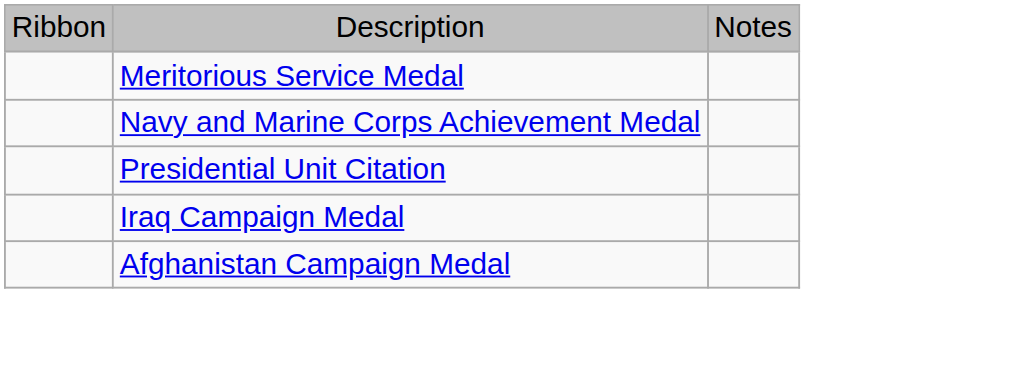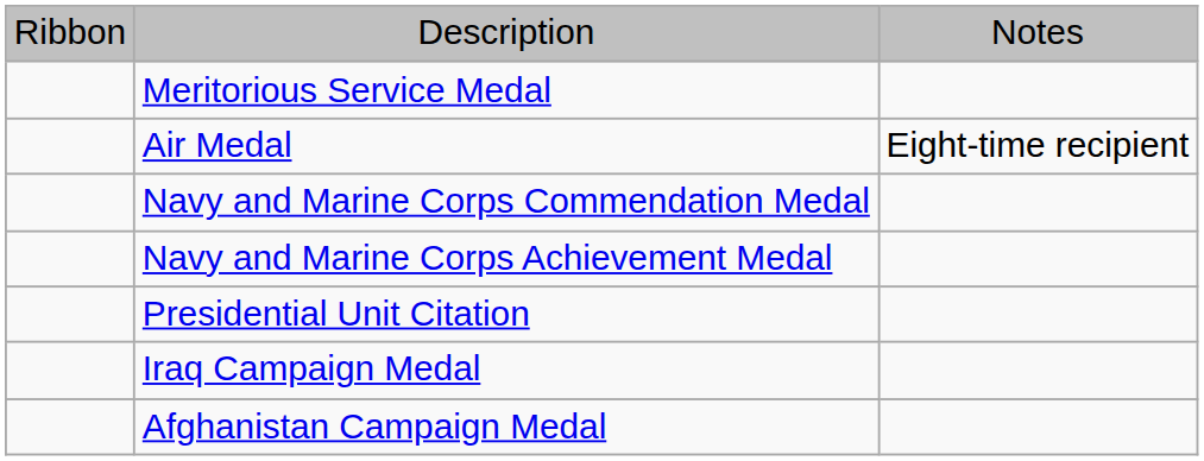 <table class="wikitable">
 <tr style="text-align:center; background:silver;">
 <td>Ribbon</td>
 <td style="background:silver; text-align:center;">Description</td>
 <td style="background:silver; text-align:center;">Notes</td>
 </tr>
 <tr>
 <td></td>
 <td><a href='#'>Meritorious Service Medal</a></td>
+<td></td>
+</tr>
+<tr>
+<td></td>
+<td><a href='#'>Air Medal</a></td>
+<td>Eight-time recipient</td>
+</tr>
+<tr>
+<td></td>
+<td><a href='#'>Navy and Marine Corps Commendation Medal</a></td>
 <td></td>
 </tr>
 <tr>
 <td></td>
 <td><a href='#'>Navy and Marine Corps Achievement Medal</a></td>
 <td></td>
 </tr>
 <tr>
 <td></td>
 <td><a href='#'>Presidential Unit Citation</a></td>
 <td></td>
 </tr>
 <tr>
 <td></td>
 <td><a href='#'>Iraq Campaign Medal</a></td>
 <td></td>
 </tr>
 <tr>
 <td></td>
 <td><a href='#'>Afghanistan Campaign Medal</a></td>
 <td></td>
 </tr>
 </table>
